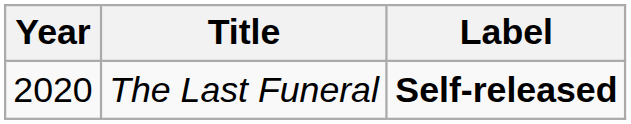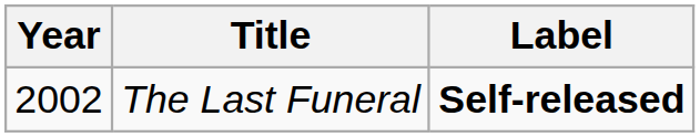 <table class="wikitable">
 <tr>
 <th>Year</th>
 <th>Title</th>
 <th>Label</th>
 </tr>
 <tr>
-<td>2020</td>
+<td>2002</td>
 <td><em>The Last Funeral</em></td>
 <td><strong>Self-released</strong></td>
 </tr>
 </table>
